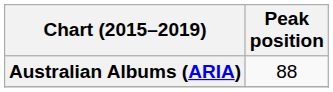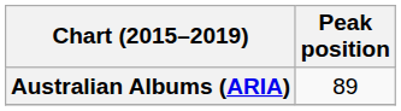 <table class="wikitable sortable plainrowheaders" style="text-align:center">
 <tr>
 <th scope="col">Chart (2015–2019)</th>
 <th scope="col">Peak<br>position</th>
 </tr>
 <tr>
 <th scope="row">Australian Albums (<a href='#'>ARIA</a>)</th>
-<td>88</td>
+<td>89</td>
 </tr>
 <tr>
 </tr>
 <tr>
 </tr>
 </table>
